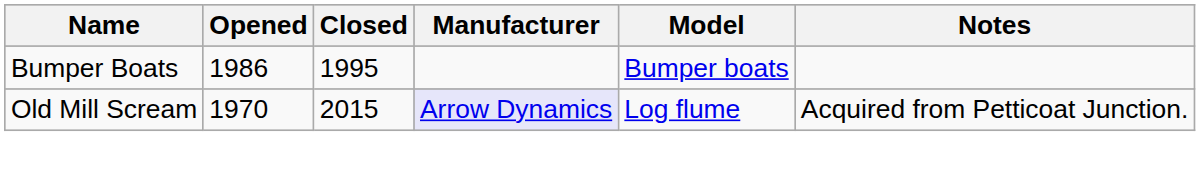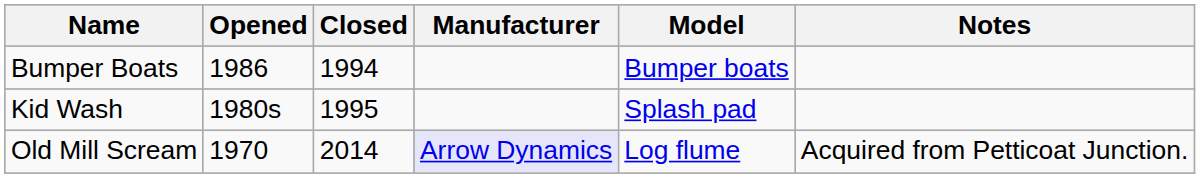 <table class="wikitable sortable">
 <tr>
 <th>Name</th>
 <th>Opened</th>
 <th>Closed</th>
 <th>Manufacturer</th>
 <th>Model</th>
 <th>Notes</th>
 </tr>
 <tr>
 <td>Bumper Boats</td>
 <td>1986</td>
-<td>1995</td>
+<td>1994</td>
 <td></td>
 <td><a href='#'>Bumper boats</a></td>
 <td></td>
 </tr>
 <tr>
+<td>Kid Wash</td>
+<td>1980s</td>
+<td>1995</td>
+<td></td>
+<td><a href='#'>Splash pad</a></td>
+<td></td>
+</tr>
+<tr>
 <td>Old Mill Scream</td>
 <td>1970</td>
-<td>2015</td>
+<td>2014</td>
 <td style="background: lavender;"><a href='#'>Arrow Dynamics</a></td>
 <td><a href='#'>Log flume</a></td>
 <td>Acquired from Petticoat Junction.</td>
 </tr>
 </table>
